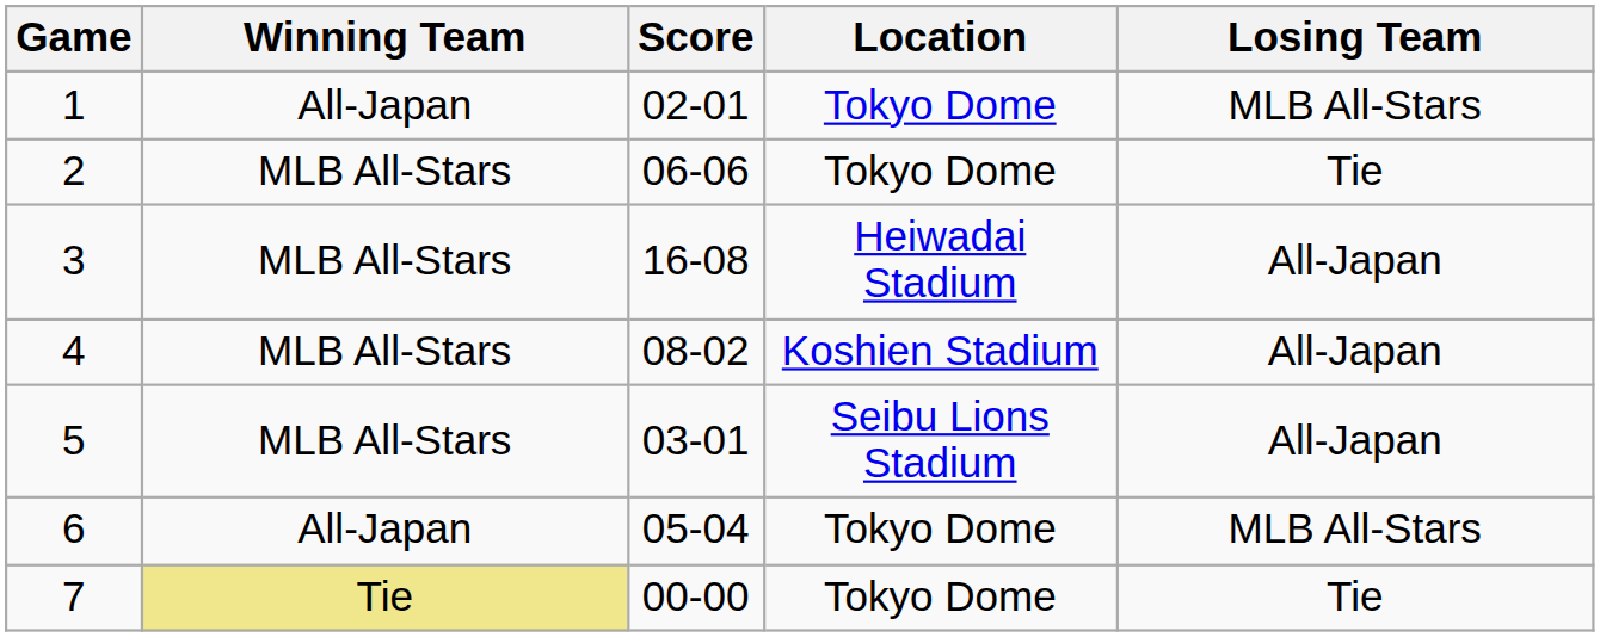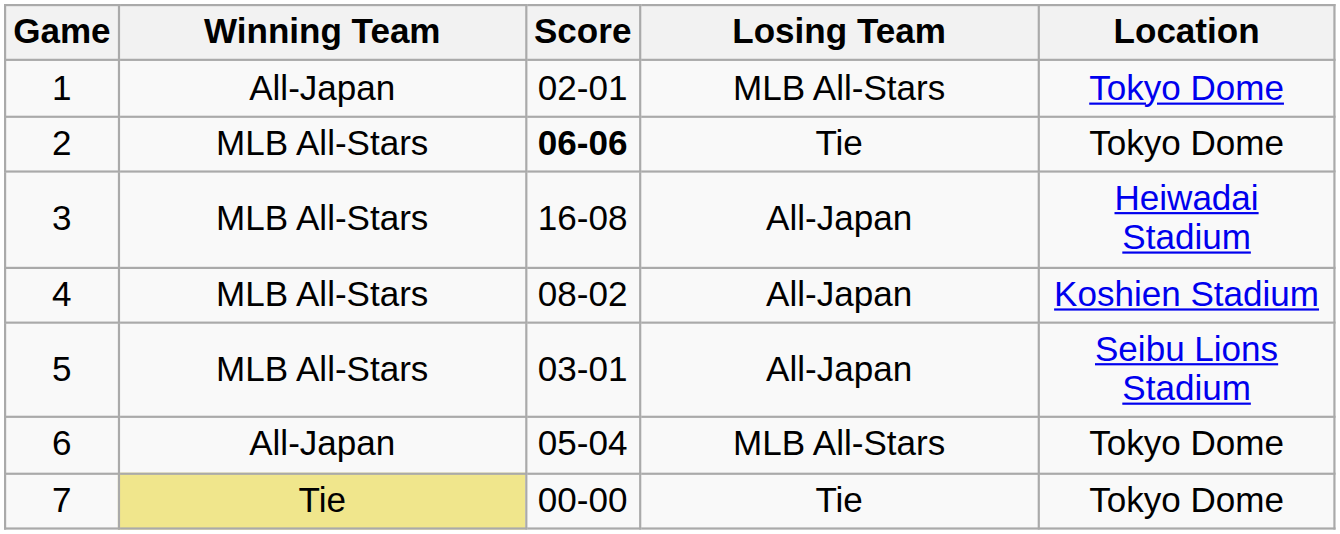 <table class="wikitable">
 <tr>
 <th>Game</th>
 <th>Winning Team</th>
 <th>Score</th>
+<th>Losing Team</th>
 <th>Location</th>
-<th>Losing Team</th>
 </tr>
 <tr>
 <td style="width: 2em; text-align:center">1</td>
 <td style="width:15em; text-align:center">All-Japan</td>
 <td style="width: 2em; text-align:center">02-01</td>
+<td style="width:15em; text-align:center">MLB All-Stars</td>
 <td style="width:10em; text-align:center"><a href='#'>Tokyo Dome</a></td>
-<td style="width:15em; text-align:center">MLB All-Stars</td>
 </tr>
 <tr>
 <td style="text-align:center">2</td>
 <td style="text-align:center">MLB All-Stars</td>
-<td style="text-align:center">06-06</td>
+<td style="text-align:center"><strong>06-06</strong></td>
+<td style="text-align:center">Tie</td>
 <td style="text-align:center">Tokyo Dome</td>
-<td style="text-align:center">Tie</td>
 </tr>
 <tr>
 <td style="text-align:center">3</td>
 <td style="text-align:center">MLB All-Stars</td>
 <td style="text-align:center">16-08</td>
+<td style="text-align:center">All-Japan</td>
 <td style="text-align:center"><a href='#'>Heiwadai Stadium</a></td>
-<td style="text-align:center">All-Japan</td>
 </tr>
 <tr>
 <td style="text-align:center">4</td>
 <td style="text-align:center">MLB All-Stars</td>
 <td style="text-align:center">08-02</td>
+<td style="text-align:center">All-Japan</td>
 <td style="text-align:center"><a href='#'>Koshien Stadium</a></td>
-<td style="text-align:center">All-Japan</td>
 </tr>
 <tr>
 <td style="text-align:center">5</td>
 <td style="text-align:center">MLB All-Stars</td>
 <td style="text-align:center">03-01</td>
+<td style="text-align:center">All-Japan</td>
 <td style="text-align:center"><a href='#'>Seibu Lions Stadium</a></td>
-<td style="text-align:center">All-Japan</td>
 </tr>
 <tr>
 <td style="text-align:center">6</td>
 <td style="text-align:center">All-Japan</td>
 <td style="text-align:center">05-04</td>
+<td style="text-align:center">MLB All-Stars</td>
 <td style="text-align:center">Tokyo Dome</td>
-<td style="text-align:center">MLB All-Stars</td>
 </tr>
 <tr>
 <td style="text-align:center">7</td>
 <td style="background: khaki; text-align:center">Tie</td>
 <td style="text-align:center">00-00</td>
+<td style="text-align:center">Tie</td>
 <td style="text-align:center">Tokyo Dome</td>
-<td style="text-align:center">Tie</td>
 </tr>
 </table>
